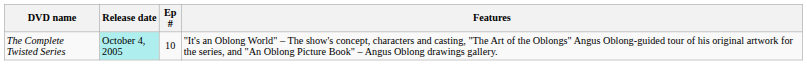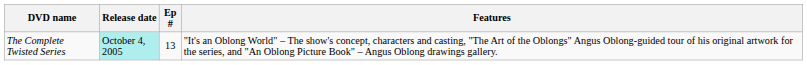 <table class="wikitable">
 <tr>
 <th>DVD name</th>
 <th>Release date</th>
 <th>Ep #</th>
 <th>Features</th>
 </tr>
 <tr>
 <td><em>The Complete Twisted Series</em></td>
 <td style="background: paleturquoise;">October 4, 2005</td>
-<td style="text-align:center;">10</td>
+<td style="text-align:center;">13</td>
 <td>"It's an Oblong World" – The show's concept, characters and casting, "The Art of the Oblongs" Angus Oblong-guided tour of his original artwork for the series, and "An Oblong Picture Book" – Angus Oblong drawings gallery.</td>
 </tr>
 </table>
